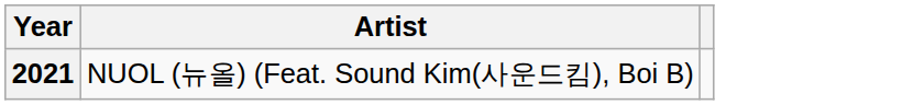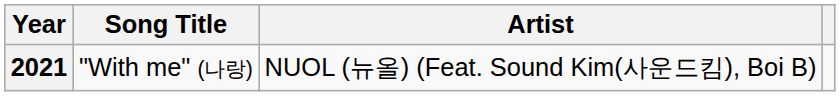 <table class="wikitable sortable plainrowheaders">
 <tr>
 <th scope="col">Year</th>
+<th scope="col">Song Title</th>
 <th scope="col">Artist</th>
 <th scope="col" class="unsortable"></th>
 </tr>
 <tr>
 <th scope="row">2021</th>
+<td>"With me" <small>(나랑)</small></td>
 <td>NUOL (뉴올) (Feat. Sound Kim(사운드킴), Boi B)</td>
 <td></td>
 </tr>
 </table>
